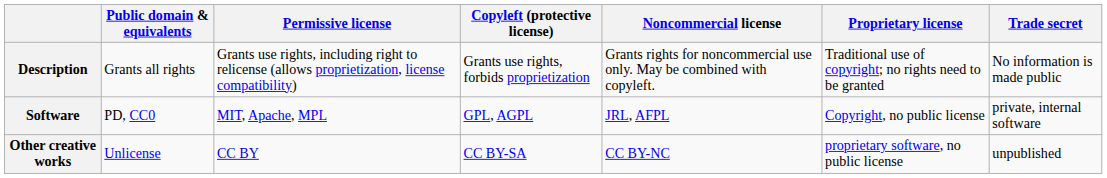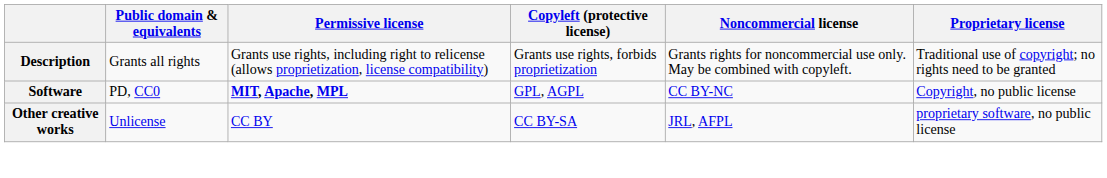 <table class="wikitable">
 <tr>
 <th></th>
 <th><a href='#'>Public domain</a> & <a href='#'>equivalents</a></th>
 <th><a href='#'>Permissive license</a></th>
 <th><a href='#'>Copyleft</a> (protective license)</th>
 <th><a href='#'>Noncommercial</a> license</th>
 <th><a href='#'>Proprietary license</a></th>
-<th><a href='#'>Trade secret</a></th>
 </tr>
 <tr>
 <th scope=row>Description</th>
 <td>Grants all rights</td>
 <td>Grants use rights, including right to relicense (allows <a href='#'>proprietization</a>, <a href='#'>license compatibility</a>)</td>
 <td>Grants use rights, forbids <a href='#'>proprietization</a></td>
 <td>Grants rights for noncommercial use only. May be combined with copyleft.</td>
 <td>Traditional use of <a href='#'>copyright</a>; no rights need to be granted</td>
-<td>No information is made public</td>
 </tr>
 <tr>
 <th scope=row>Software</th>
 <td>PD, <a href='#'>CC0</a></td>
-<td><a href='#'>MIT</a>, <a href='#'>Apache</a>, <a href='#'>MPL</a></td>
+<td><strong><a href='#'>MIT</a>, <a href='#'>Apache</a>, <a href='#'>MPL</a></strong></td>
 <td><a href='#'>GPL</a>, <a href='#'>AGPL</a></td>
-<td><a href='#'>JRL</a>, <a href='#'>AFPL</a></td>
+<td><a href='#'>CC BY-NC</a></td>
 <td><a href='#'>Copyright</a>, no public license</td>
-<td>private, internal software</td>
 </tr>
 <tr>
 <th scope=row>Other creative works</th>
 <td><a href='#'>Unlicense</a></td>
 <td><a href='#'>CC BY</a></td>
 <td><a href='#'>CC BY-SA</a></td>
-<td><a href='#'>CC BY-NC</a></td>
+<td><a href='#'>JRL</a>, <a href='#'>AFPL</a></td>
 <td><a href='#'>proprietary software</a>, no public license</td>
-<td>unpublished</td>
 </tr>
 </table>
